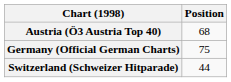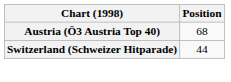 <table class="wikitable sortable plainrowheaders" style="text-align:center">
 <tr>
 <th scope="col">Chart (1998)</th>
 <th scope="col">Position</th>
 </tr>
 <tr>
 <th scope="row">Austria (Ö3 Austria Top 40)</th>
 <td>68</td>
 </tr>
 <tr>
-<th scope="row">Germany (Official German Charts)</th>
-<td>75</td>
-</tr>
-<tr>
 <th scope="row">Switzerland (Schweizer Hitparade)</th>
 <td>44</td>
 </tr>
 </table>
